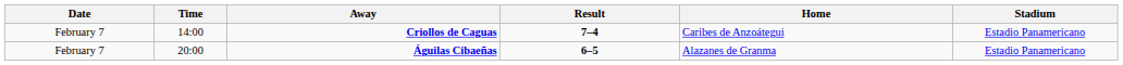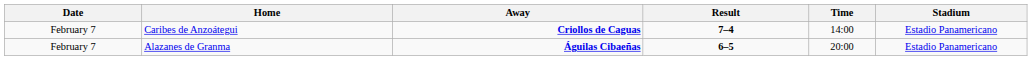 <table class="wikitable" style="font-size:95%; text-align: center; width: 95%;">
 <tr>
 <th width="90">Date</th>
-<th width="40">Time</th>
+<th width="170">Home</th>
 <th width="170">Away</th>
 <th width="110">Result</th>
-<th width="170">Home</th>
+<th width="40">Time</th>
 <th width="100">Stadium</th>
 </tr>
 <tr align=center>
 <td>February 7</td>
-<td>14:00</td>
+<td align=left> <a href='#'>Caribes de Anzoátegui</a></td>
 <td align=right><strong><a href='#'>Criollos de Caguas</a></strong> </td>
 <td><strong>7–4</strong></td>
-<td align=left> <a href='#'>Caribes de Anzoátegui</a></td>
+<td>14:00</td>
 <td><a href='#'>Estadio Panamericano</a></td>
 </tr>
 <tr align=center>
 <td>February 7</td>
-<td>20:00</td>
+<td align=left> <a href='#'>Alazanes de Granma</a></td>
 <td align=right><strong><a href='#'>Águilas Cibaeñas</a></strong> </td>
 <td><strong>6–5</strong></td>
-<td align=left> <a href='#'>Alazanes de Granma</a></td>
+<td>20:00</td>
 <td><a href='#'>Estadio Panamericano</a></td>
 </tr>
 </table>
